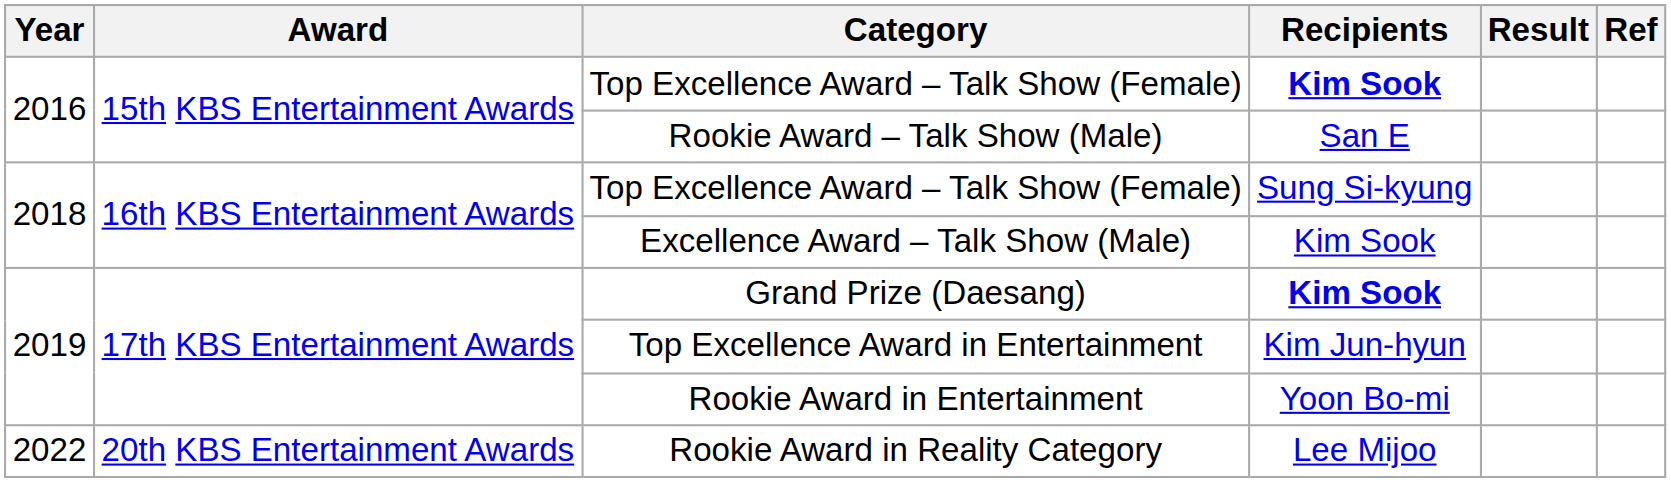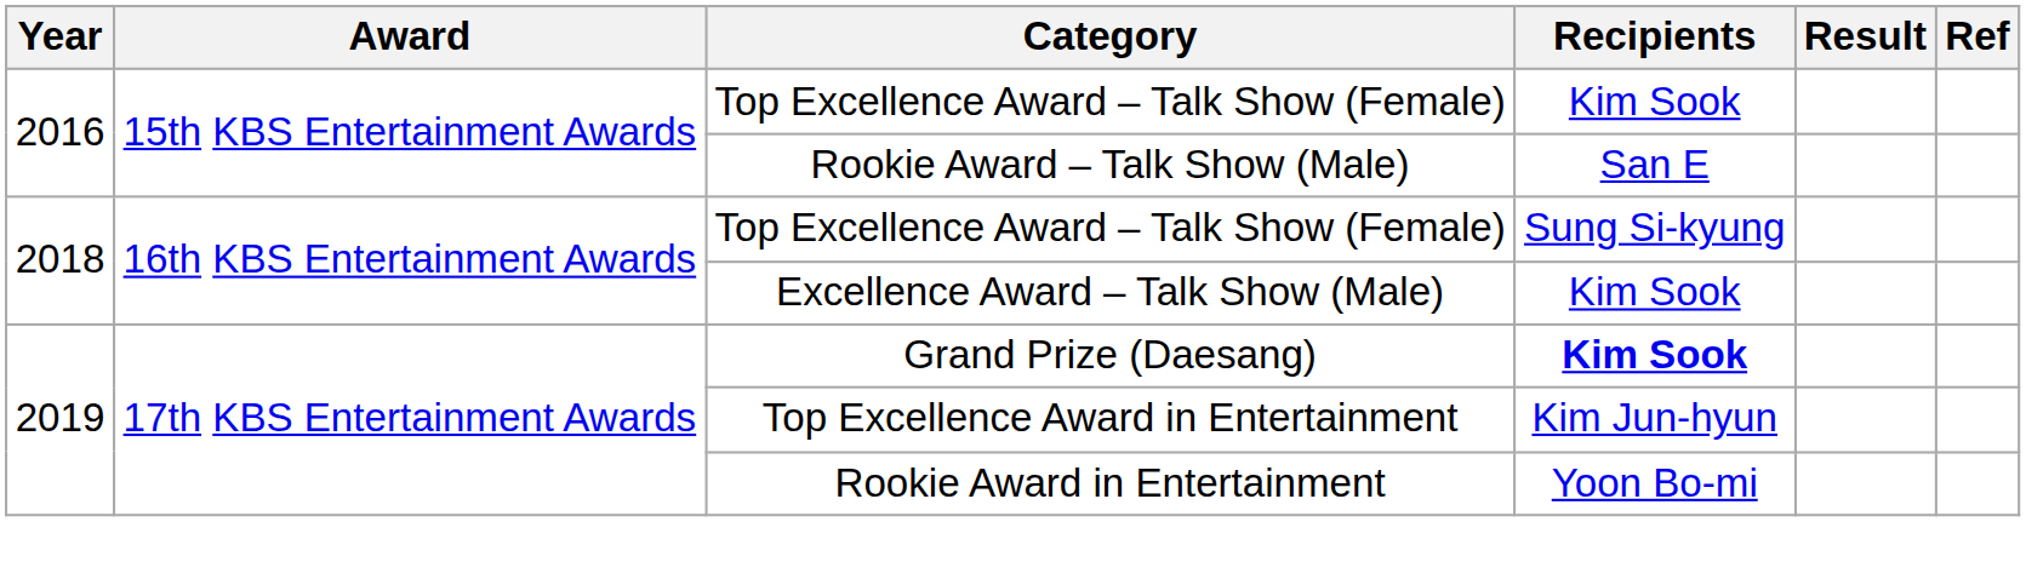 <table class=wikitable style=text-align:center;background:#ffffff>
 <tr>
 <th>Year</th>
 <th>Award</th>
 <th>Category</th>
 <th>Recipients</th>
 <th>Result</th>
 <th>Ref</th>
 </tr>
 <tr>
 <td rowspan=2>2016</td>
 <td rowspan=2><a href='#'>15th</a> <a href='#'>KBS Entertainment Awards</a></td>
 <td>Top Excellence Award – Talk Show (Female)</td>
-<td><strong><a href='#'>Kim Sook</a></strong></td>
+<td><a href='#'>Kim Sook</a></td>
 <td></td>
 <td></td>
 </tr>
 <tr>
 <td>Rookie Award – Talk Show (Male)</td>
 <td><a href='#'>San E</a></td>
 <td></td>
 <td></td>
 </tr>
 <tr>
 <td rowspan=2>2018</td>
 <td rowspan=2><a href='#'>16th</a> <a href='#'>KBS Entertainment Awards</a></td>
 <td>Top Excellence Award – Talk Show (Female)</td>
 <td><a href='#'>Sung Si-kyung</a></td>
 <td></td>
 <td></td>
 </tr>
 <tr>
 <td>Excellence Award – Talk Show (Male)</td>
 <td><a href='#'>Kim Sook</a></td>
 <td></td>
 <td></td>
 </tr>
 <tr>
 <td rowspan=3>2019</td>
 <td rowspan=3><a href='#'>17th</a> <a href='#'>KBS Entertainment Awards</a></td>
 <td>Grand Prize (Daesang)</td>
 <td><strong><a href='#'>Kim Sook</a></strong></td>
 <td></td>
 <td></td>
 </tr>
 <tr>
 <td>Top Excellence Award in Entertainment</td>
 <td><a href='#'>Kim Jun-hyun</a></td>
 <td></td>
 <td></td>
 </tr>
 <tr>
 <td>Rookie Award in Entertainment</td>
 <td><a href='#'>Yoon Bo-mi</a></td>
 <td></td>
 <td></td>
 </tr>
-<tr>
-<td>2022</td>
-<td><a href='#'>20th</a> <a href='#'>KBS Entertainment Awards</a></td>
-<td>Rookie Award in Reality Category</td>
-<td><a href='#'>Lee Mijoo</a></td>
-<td></td>
-<td></td>
-</tr>
 </table>
